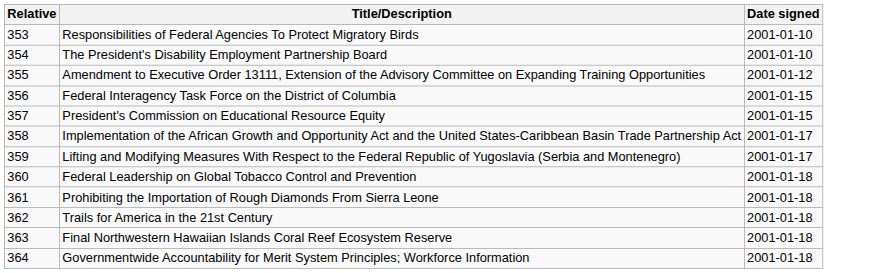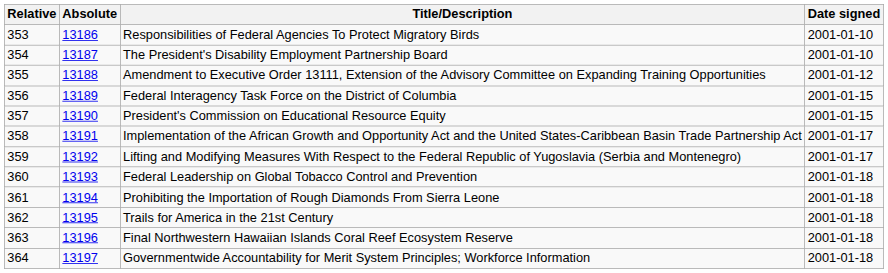 <table class="wikitable">
 <tr>
 <th>Relative </th>
+<th>Absolute </th>
 <th>Title/Description</th>
 <th>Date signed</th>
 </tr>
 <tr>
 <td>353</td>
+<td><a href='#'>13186</a></td>
 <td>Responsibilities of Federal Agencies To Protect Migratory Birds</td>
 <td>2001-01-10</td>
 </tr>
 <tr>
 <td>354</td>
+<td><a href='#'>13187</a></td>
 <td>The President's Disability Employment Partnership Board</td>
 <td>2001-01-10</td>
 </tr>
 <tr>
 <td>355</td>
+<td><a href='#'>13188</a></td>
 <td>Amendment to Executive Order 13111, Extension of the Advisory Committee on Expanding Training Opportunities</td>
 <td>2001-01-12</td>
 </tr>
 <tr>
 <td>356</td>
+<td><a href='#'>13189</a></td>
 <td>Federal Interagency Task Force on the District of Columbia</td>
 <td>2001-01-15</td>
 </tr>
 <tr>
 <td>357</td>
+<td><a href='#'>13190</a></td>
 <td>President's Commission on Educational Resource Equity</td>
 <td>2001-01-15</td>
 </tr>
 <tr>
 <td>358</td>
+<td><a href='#'>13191</a></td>
 <td>Implementation of the African Growth and Opportunity Act and the United States-Caribbean Basin Trade Partnership Act</td>
 <td>2001-01-17</td>
 </tr>
 <tr>
 <td>359</td>
+<td><a href='#'>13192</a></td>
 <td>Lifting and Modifying Measures With Respect to the Federal Republic of Yugoslavia (Serbia and Montenegro)</td>
 <td>2001-01-17</td>
 </tr>
 <tr>
 <td>360</td>
+<td><a href='#'>13193</a></td>
 <td>Federal Leadership on Global Tobacco Control and Prevention</td>
 <td>2001-01-18</td>
 </tr>
 <tr>
 <td>361</td>
+<td><a href='#'>13194</a></td>
 <td>Prohibiting the Importation of Rough Diamonds From Sierra Leone</td>
 <td>2001-01-18</td>
 </tr>
 <tr>
 <td>362</td>
+<td><a href='#'>13195</a></td>
 <td>Trails for America in the 21st Century</td>
 <td>2001-01-18</td>
 </tr>
 <tr>
 <td>363</td>
+<td><a href='#'>13196</a></td>
 <td>Final Northwestern Hawaiian Islands Coral Reef Ecosystem Reserve</td>
 <td>2001-01-18</td>
 </tr>
 <tr>
 <td>364</td>
+<td><a href='#'>13197</a></td>
 <td>Governmentwide Accountability for Merit System Principles; Workforce Information</td>
 <td>2001-01-18</td>
 </tr>
 </table>
